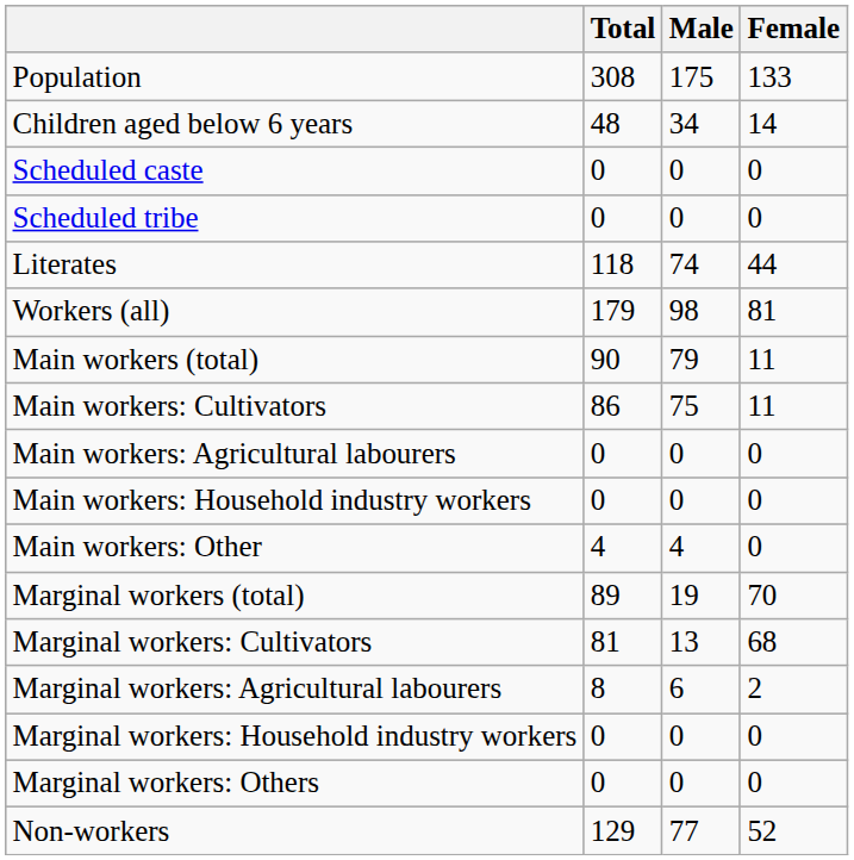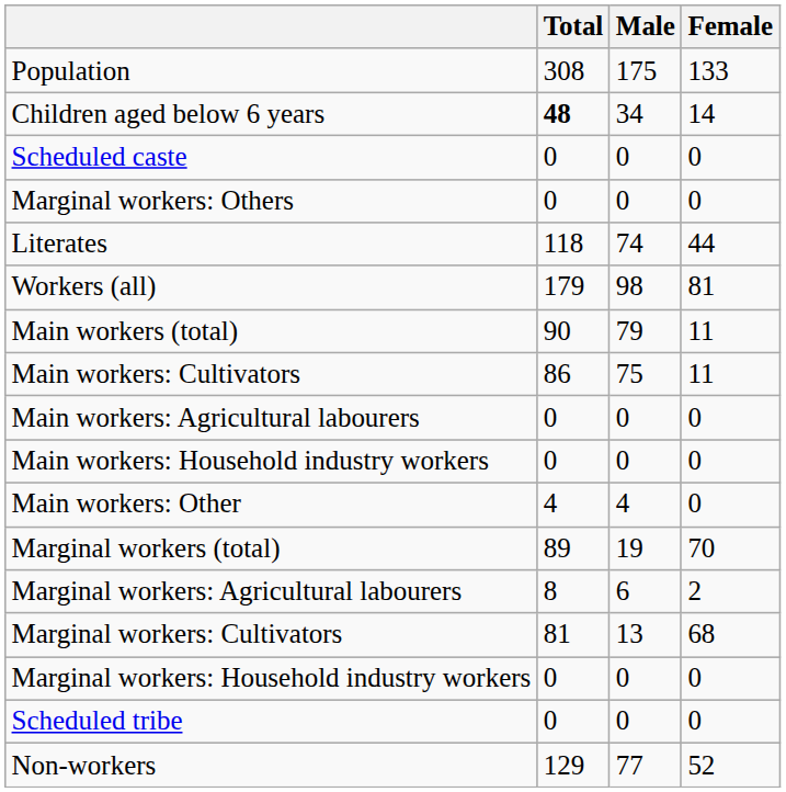 <table class="wikitable sortable">
 <tr>
 <th></th>
 <th>Total</th>
 <th>Male</th>
 <th>Female</th>
 </tr>
 <tr>
 <td>Population</td>
 <td>308</td>
 <td>175</td>
 <td>133</td>
 </tr>
 <tr>
 <td>Children aged below 6 years</td>
-<td>48</td>
+<td><strong>48</strong></td>
 <td>34</td>
 <td>14</td>
 </tr>
 <tr>
 <td><a href='#'>Scheduled caste</a></td>
 <td>0</td>
 <td>0</td>
 <td>0</td>
 </tr>
 <tr>
-<td><a href='#'>Scheduled tribe</a></td>
+<td>Marginal workers: Others</td>
 <td>0</td>
 <td>0</td>
 <td>0</td>
 </tr>
 <tr>
 <td>Literates</td>
 <td>118</td>
 <td>74</td>
 <td>44</td>
 </tr>
 <tr>
 <td>Workers (all)</td>
 <td>179</td>
 <td>98</td>
 <td>81</td>
 </tr>
 <tr>
 <td>Main workers (total)</td>
 <td>90</td>
 <td>79</td>
 <td>11</td>
 </tr>
 <tr>
 <td>Main workers: Cultivators</td>
 <td>86</td>
 <td>75</td>
 <td>11</td>
 </tr>
 <tr>
 <td>Main workers: Agricultural labourers</td>
 <td>0</td>
 <td>0</td>
 <td>0</td>
 </tr>
 <tr>
 <td>Main workers: Household industry workers</td>
 <td>0</td>
 <td>0</td>
 <td>0</td>
 </tr>
 <tr>
 <td>Main workers: Other</td>
 <td>4</td>
 <td>4</td>
 <td>0</td>
 </tr>
 <tr>
 <td>Marginal workers (total)</td>
 <td>89</td>
 <td>19</td>
 <td>70</td>
 </tr>
 <tr>
+<td>Marginal workers: Agricultural labourers</td>
+<td>8</td>
+<td>6</td>
+<td>2</td>
+</tr>
+<tr>
 <td>Marginal workers: Cultivators</td>
 <td>81</td>
 <td>13</td>
 <td>68</td>
-</tr>
-<tr>
-<td>Marginal workers: Agricultural labourers</td>
-<td>8</td>
-<td>6</td>
-<td>2</td>
 </tr>
 <tr>
 <td>Marginal workers: Household industry workers</td>
 <td>0</td>
 <td>0</td>
 <td>0</td>
 </tr>
 <tr>
-<td>Marginal workers: Others</td>
+<td><a href='#'>Scheduled tribe</a></td>
 <td>0</td>
 <td>0</td>
 <td>0</td>
 </tr>
 <tr>
 <td>Non-workers</td>
 <td>129</td>
 <td>77</td>
 <td>52</td>
 </tr>
 </table>
